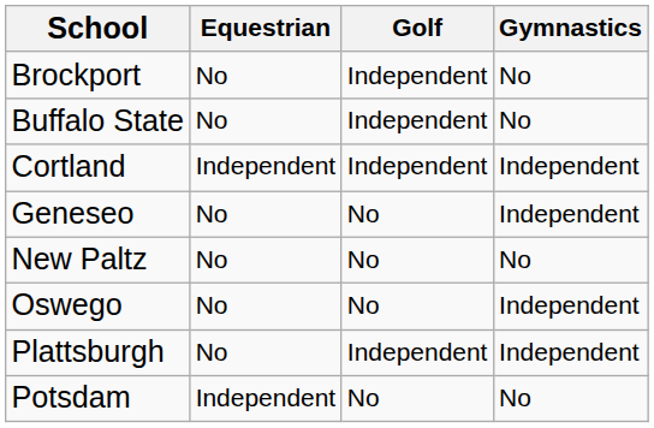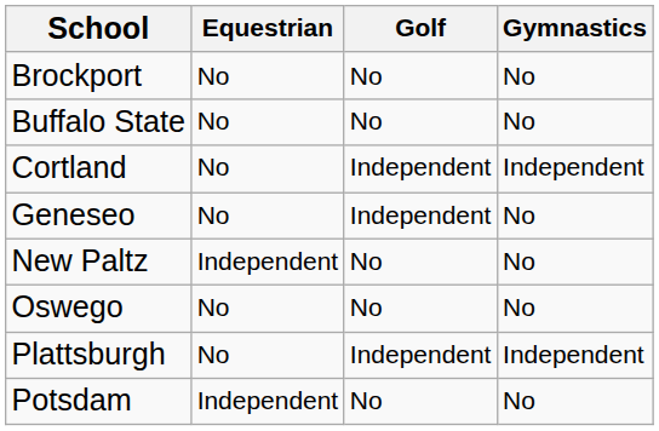 <table class="wikitable">
 <tr>
 <th><big>School</big></th>
 <th>Equestrian</th>
 <th>Golf</th>
 <th>Gymnastics</th>
 </tr>
 <tr>
 <td><big>Brockport</big></td>
 <td>No</td>
-<td>Independent</td>
+<td>No</td>
 <td>No</td>
 </tr>
 <tr>
 <td><big>Buffalo State</big></td>
 <td>No</td>
-<td>Independent</td>
+<td>No</td>
 <td>No</td>
 </tr>
 <tr>
 <td><big>Cortland</big></td>
-<td>Independent</td>
+<td>No</td>
 <td>Independent</td>
 <td>Independent</td>
 </tr>
 <tr>
 <td><big>Geneseo</big></td>
 <td>No</td>
+<td>Independent</td>
 <td>No</td>
-<td>Independent</td>
 </tr>
 <tr>
 <td><big>New Paltz</big></td>
-<td>No</td>
+<td>Independent</td>
 <td>No</td>
 <td>No</td>
 </tr>
 <tr>
 <td><big>Oswego</big></td>
 <td>No</td>
 <td>No</td>
-<td>Independent</td>
+<td>No</td>
 </tr>
 <tr>
 <td><big>Plattsburgh</big></td>
 <td>No</td>
 <td>Independent</td>
 <td>Independent</td>
 </tr>
 <tr>
 <td><big>Potsdam</big></td>
 <td>Independent</td>
 <td>No</td>
 <td>No</td>
 </tr>
 </table>
